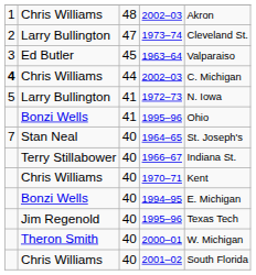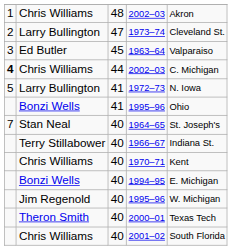 <table class="wikitable">
 <tr>
 </tr>
 <tr>
 <td>1</td>
 <td>Chris Williams</td>
 <td>48</td>
 <td style="font-size:80%;"><a href='#'>2002–03</a></td>
 <td style="font-size:80%;">Akron</td>
 </tr>
 <tr>
 <td>2</td>
 <td>Larry Bullington</td>
 <td>47</td>
 <td style="font-size:80%;"><a href='#'>1973–74</a></td>
 <td style="font-size:80%;">Cleveland St.</td>
 </tr>
 <tr>
 <td>3</td>
 <td>Ed Butler</td>
 <td>45</td>
 <td style="font-size:80%;"><a href='#'>1963–64</a></td>
 <td style="font-size:80%;">Valparaiso</td>
 </tr>
 <tr>
 <td><strong>4</strong></td>
 <td>Chris Williams</td>
 <td>44</td>
 <td style="font-size:80%;"><a href='#'>2002–03</a></td>
 <td style="font-size:80%;">C. Michigan</td>
 </tr>
 <tr>
 <td>5</td>
 <td>Larry Bullington</td>
 <td>41</td>
 <td style="font-size:80%;"><a href='#'>1972–73</a></td>
 <td style="font-size:80%;">N. Iowa</td>
 </tr>
 <tr>
 <td></td>
 <td><a href='#'>Bonzi Wells</a></td>
 <td>41</td>
 <td style="font-size:80%;"><a href='#'>1995–96</a></td>
 <td style="font-size:80%;">Ohio</td>
 </tr>
 <tr>
 <td>7</td>
 <td>Stan Neal</td>
 <td>40</td>
 <td style="font-size:80%;"><a href='#'>1964–65</a></td>
 <td style="font-size:80%;">St. Joseph's</td>
 </tr>
 <tr>
 <td></td>
 <td>Terry Stillabower</td>
 <td>40</td>
 <td style="font-size:80%;"><a href='#'>1966–67</a></td>
 <td style="font-size:80%;">Indiana St.</td>
 </tr>
 <tr>
 <td></td>
 <td>Chris Williams</td>
 <td>40</td>
 <td style="font-size:80%;"><a href='#'>1970–71</a></td>
 <td style="font-size:80%;">Kent</td>
 </tr>
 <tr>
 <td></td>
 <td><a href='#'>Bonzi Wells</a></td>
 <td>40</td>
 <td style="font-size:80%;"><a href='#'>1994–95</a></td>
 <td style="font-size:80%;">E. Michigan</td>
 </tr>
 <tr>
 <td></td>
 <td>Jim Regenold</td>
 <td>40</td>
 <td style="font-size:80%;"><a href='#'>1995–96</a></td>
-<td style="font-size:80%;">Texas Tech</td>
+<td style="font-size:80%;">W. Michigan</td>
 </tr>
 <tr>
 <td></td>
 <td><a href='#'>Theron Smith</a></td>
 <td>40</td>
 <td style="font-size:80%;"><a href='#'>2000–01</a></td>
-<td style="font-size:80%;">W. Michigan</td>
+<td style="font-size:80%;">Texas Tech</td>
 </tr>
 <tr>
 <td></td>
 <td>Chris Williams</td>
 <td>40</td>
 <td style="font-size:80%;"><a href='#'>2001–02</a></td>
 <td style="font-size:80%;">South Florida</td>
 </tr>
 </table>
